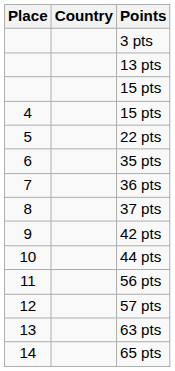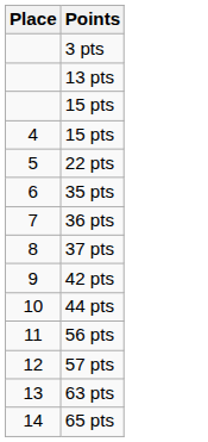 <table class=wikitable>
 <tr>
 <th>Place</th>
-<th>Country</th>
 <th>Points</th>
 </tr>
 <tr>
 <td align=center></td>
-<td></td>
 <td>3 pts</td>
 </tr>
 <tr>
 <td align=center></td>
-<td></td>
 <td>13 pts</td>
 </tr>
 <tr>
 <td align=center></td>
-<td></td>
 <td>15 pts</td>
 </tr>
 <tr>
 <td align=center>4</td>
-<td></td>
 <td>15 pts</td>
 </tr>
 <tr>
 <td align=center>5</td>
-<td></td>
 <td>22 pts</td>
 </tr>
 <tr>
 <td align=center>6</td>
-<td></td>
 <td>35 pts</td>
 </tr>
 <tr>
 <td align=center>7</td>
-<td></td>
 <td>36 pts</td>
 </tr>
 <tr>
 <td align=center>8</td>
-<td></td>
 <td>37 pts</td>
 </tr>
 <tr>
 <td align=center>9</td>
-<td></td>
 <td>42 pts</td>
 </tr>
 <tr>
 <td align=center>10</td>
-<td></td>
 <td>44 pts</td>
 </tr>
 <tr>
 <td align=center>11</td>
-<td></td>
 <td>56 pts</td>
 </tr>
 <tr>
 <td align=center>12</td>
-<td></td>
 <td>57 pts</td>
 </tr>
 <tr>
 <td align=center>13</td>
-<td></td>
 <td>63 pts</td>
 </tr>
 <tr>
 <td align=center>14</td>
-<td></td>
 <td>65 pts</td>
 </tr>
 </table>
